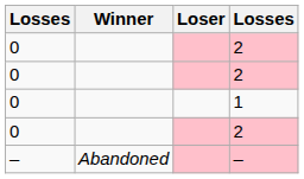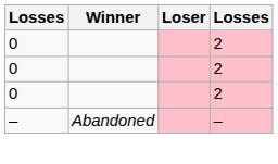 <table class=wikitable>
 <tr>
 <th>Losses</th>
 <th>Winner</th>
 <th>Loser</th>
 <th>Losses</th>
 </tr>
 <tr>
 <td>0</td>
 <td></td>
 <td bgcolor=pink></td>
 <td bgcolor=pink>2</td>
 </tr>
 <tr>
 <td>0</td>
 <td></td>
 <td bgcolor=pink></td>
 <td bgcolor=pink>2</td>
 </tr>
 <tr>
 <td>0</td>
 <td></td>
-<td></td>
-<td>1</td>
-</tr>
-<tr>
-<td>0</td>
-<td></td>
 <td bgcolor=pink></td>
 <td bgcolor=pink>2</td>
 </tr>
 <tr>
 <td>–</td>
 <td><em>Abandoned</em></td>
 <td bgcolor=pink></td>
 <td bgcolor=pink>–</td>
 </tr>
 </table>
